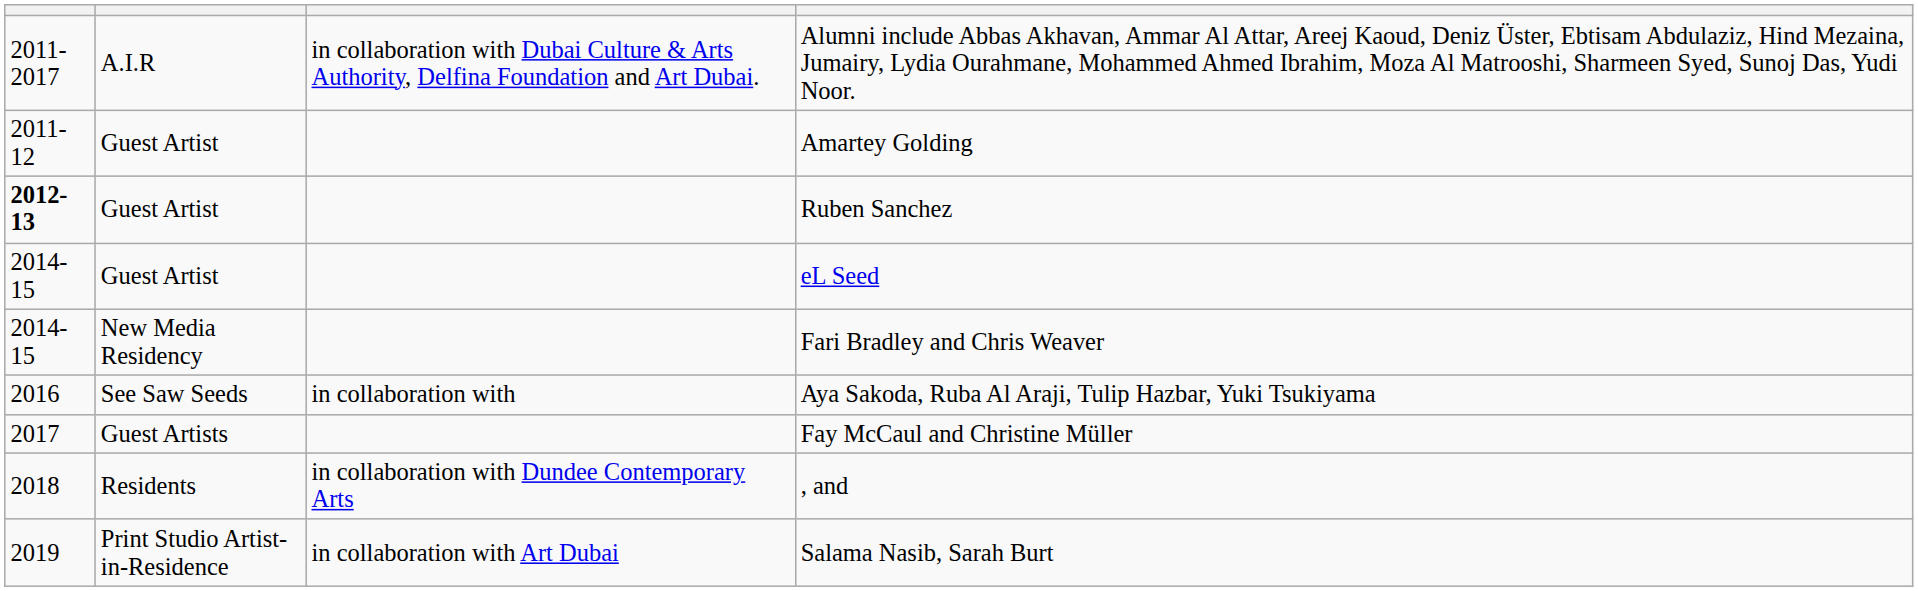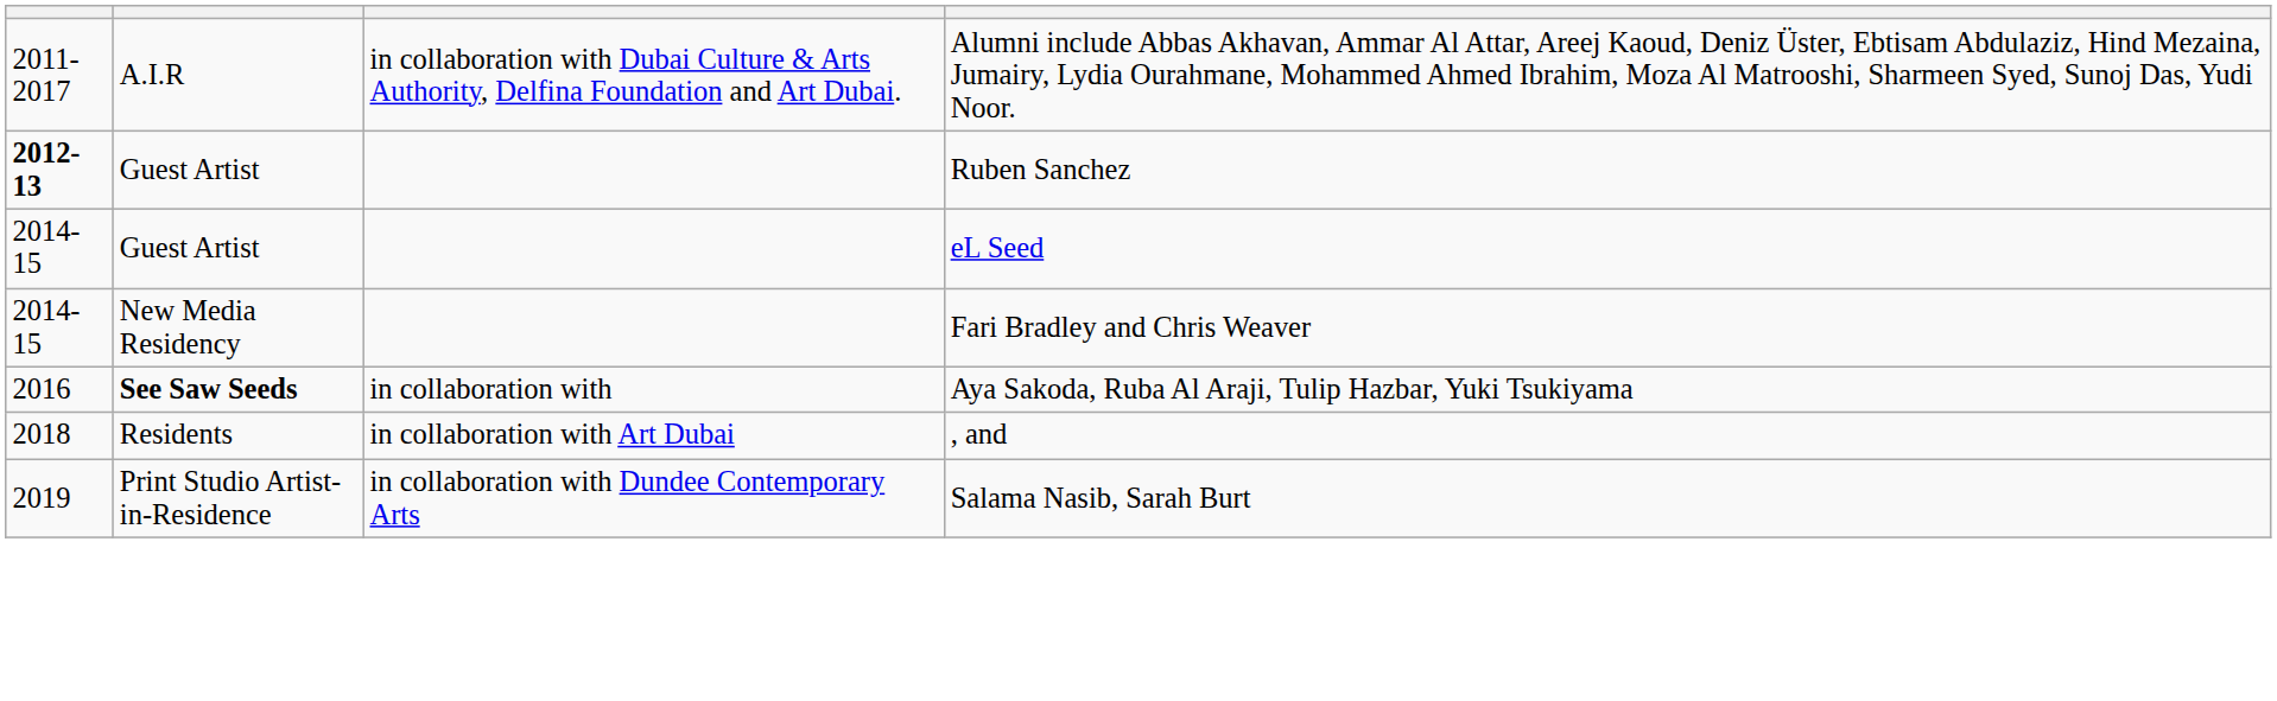 <table class="wikitable">
 <tr>
 <th></th>
 <th></th>
 <th></th>
 <th></th>
 </tr>
 <tr>
 <td>2011-2017</td>
 <td>A.I.R</td>
 <td>in collaboration with <a href='#'>Dubai Culture & Arts Authority</a>, <a href='#'>Delfina Foundation</a> and <a href='#'>Art Dubai</a>.</td>
 <td>Alumni include Abbas Akhavan, Ammar Al Attar, Areej Kaoud, Deniz Üster, Ebtisam Abdulaziz, Hind Mezaina, Jumairy, Lydia Ourahmane, Mohammed Ahmed Ibrahim, Moza Al Matrooshi, Sharmeen Syed, Sunoj Das, Yudi Noor.</td>
-</tr>
-<tr>
-<td>2011-12</td>
-<td>Guest Artist</td>
-<td></td>
-<td>Amartey Golding</td>
 </tr>
 <tr>
 <td><strong>2012-13</strong></td>
 <td>Guest Artist</td>
 <td></td>
 <td>Ruben Sanchez</td>
 </tr>
 <tr>
 <td>2014-15</td>
 <td>Guest Artist</td>
 <td></td>
 <td><a href='#'>eL Seed</a></td>
 </tr>
 <tr>
 <td>2014-15</td>
 <td>New Media Residency</td>
 <td></td>
 <td>Fari Bradley and Chris Weaver</td>
 </tr>
 <tr>
 <td>2016</td>
-<td>See Saw Seeds</td>
+<td><strong>See Saw Seeds</strong></td>
 <td>in collaboration with </td>
 <td>Aya Sakoda, Ruba Al Araji, Tulip Hazbar, Yuki Tsukiyama</td>
 </tr>
 <tr>
-<td>2017</td>
-<td>Guest Artists</td>
-<td></td>
-<td>Fay McCaul and Christine Müller </td>
-</tr>
-<tr>
 <td>2018</td>
 <td>Residents</td>
-<td>in collaboration with <a href='#'>Dundee Contemporary Arts</a></td>
+<td>in collaboration with <a href='#'>Art Dubai</a></td>
 <td>,  and </td>
 </tr>
 <tr>
 <td>2019</td>
 <td>Print Studio Artist-in-Residence</td>
-<td>in collaboration with <a href='#'>Art Dubai</a></td>
+<td>in collaboration with <a href='#'>Dundee Contemporary Arts</a></td>
 <td>Salama Nasib, Sarah Burt</td>
 </tr>
 </table>
